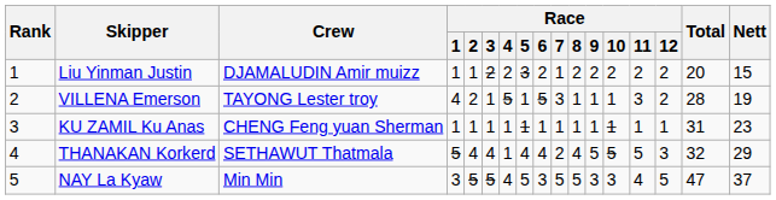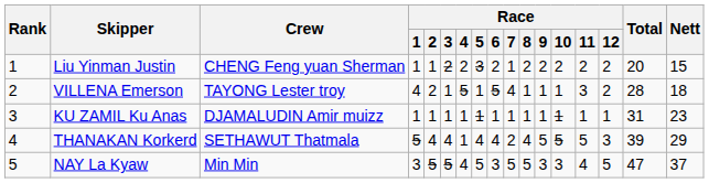 <table class=wikitable>
 <tr>
 <th rowspan="2">Rank</th>
 <th rowspan="2">Skipper</th>
 <th rowspan="2">Crew</th>
 <th colspan="12">Race</th>
 <th rowspan="2">Total</th>
 <th rowspan="2">Nett</th>
 </tr>
 <tr>
 <th>1</th>
 <th>2</th>
 <th>3</th>
 <th>4</th>
 <th>5</th>
 <th>6</th>
 <th>7</th>
 <th>8</th>
 <th>9</th>
 <th>10</th>
 <th>11</th>
 <th>12</th>
 </tr>
 <tr>
 <td>1</td>
 <td> <a href='#'>Liu Yinman Justin</a></td>
-<td><a href='#'>DJAMALUDIN Amir muizz</a></td>
+<td><a href='#'>CHENG Feng yuan Sherman</a></td>
 <td>1</td>
 <td>1</td>
 <td><s>2</s></td>
 <td>2</td>
 <td><s>3</s></td>
 <td>2</td>
 <td>1</td>
 <td>2</td>
 <td>2</td>
 <td>2</td>
 <td>2</td>
 <td>2</td>
 <td>20</td>
 <td>15</td>
 </tr>
 <tr>
 <td>2</td>
 <td> <a href='#'>VILLENA Emerson</a></td>
 <td><a href='#'>TAYONG Lester troy</a></td>
 <td>4</td>
 <td>2</td>
 <td>1</td>
 <td><s>5</s></td>
 <td>1</td>
 <td><s>5</s></td>
-<td>3</td>
+<td>4</td>
 <td>1</td>
 <td>1</td>
 <td>1</td>
 <td>3</td>
 <td>2</td>
 <td>28</td>
-<td>19</td>
+<td>18</td>
 </tr>
 <tr>
 <td>3</td>
 <td> <a href='#'>KU ZAMIL Ku Anas</a></td>
-<td><a href='#'>CHENG Feng yuan Sherman</a></td>
+<td><a href='#'>DJAMALUDIN Amir muizz</a></td>
 <td>1</td>
 <td>1</td>
 <td>1</td>
 <td>1</td>
 <td><s>1</s></td>
 <td>1</td>
 <td>1</td>
 <td>1</td>
 <td>1</td>
 <td><s>1</s></td>
 <td>1</td>
 <td>1</td>
 <td>31</td>
 <td>23</td>
 </tr>
 <tr>
 <td>4</td>
 <td> <a href='#'>THANAKAN Korkerd</a></td>
 <td><a href='#'>SETHAWUT Thatmala</a></td>
 <td><s>5</s></td>
 <td>4</td>
 <td>4</td>
 <td>1</td>
 <td>4</td>
 <td>4</td>
 <td>2</td>
 <td>4</td>
 <td>5</td>
 <td><s>5</s></td>
 <td>5</td>
 <td>3</td>
-<td>32</td>
+<td>39</td>
 <td>29</td>
 </tr>
 <tr>
 <td>5</td>
 <td> <a href='#'>NAY La Kyaw</a></td>
 <td><a href='#'>Min Min</a></td>
 <td>3</td>
 <td><s>5</s></td>
 <td><s>5</s></td>
 <td>4</td>
 <td>5</td>
 <td>3</td>
 <td>5</td>
 <td>5</td>
 <td>3</td>
 <td>3</td>
 <td>4</td>
 <td>5</td>
 <td>47</td>
 <td>37</td>
 </tr>
 </table>
